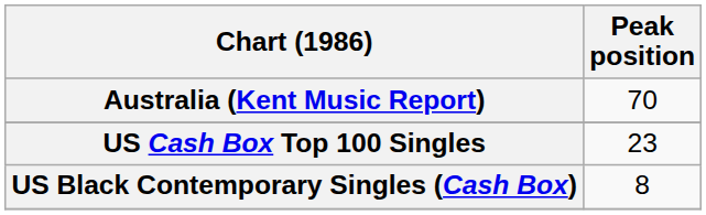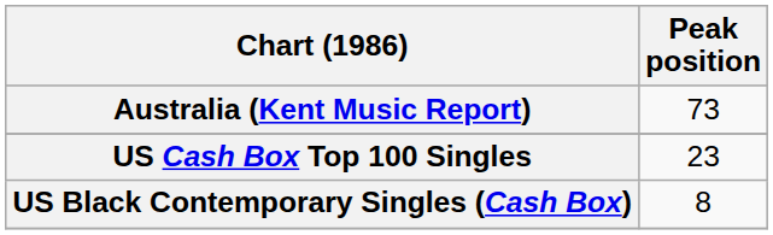 <table class="wikitable sortable plainrowheaders" style="text-align:center">
 <tr>
 <th scope="col">Chart (1986)</th>
 <th scope="col">Peak<br>position</th>
 </tr>
 <tr>
 <th scope="row">Australia (<a href='#'>Kent Music Report</a>)</th>
-<td>70</td>
+<td>73</td>
 </tr>
 <tr>
 </tr>
 <tr>
 </tr>
 <tr>
 </tr>
 <tr>
 </tr>
 <tr>
 </tr>
 <tr>
 </tr>
 <tr>
 </tr>
 <tr>
 </tr>
 <tr>
 </tr>
 <tr>
 </tr>
 <tr>
 </tr>
 <tr>
 <th scope="row">US <em><a href='#'>Cash Box</a></em> Top 100 Singles</th>
 <td>23</td>
 </tr>
 <tr>
 <th scope="row">US Black Contemporary Singles (<em><a href='#'>Cash Box</a></em>)</th>
 <td>8</td>
 </tr>
 <tr>
 </tr>
 </table>
